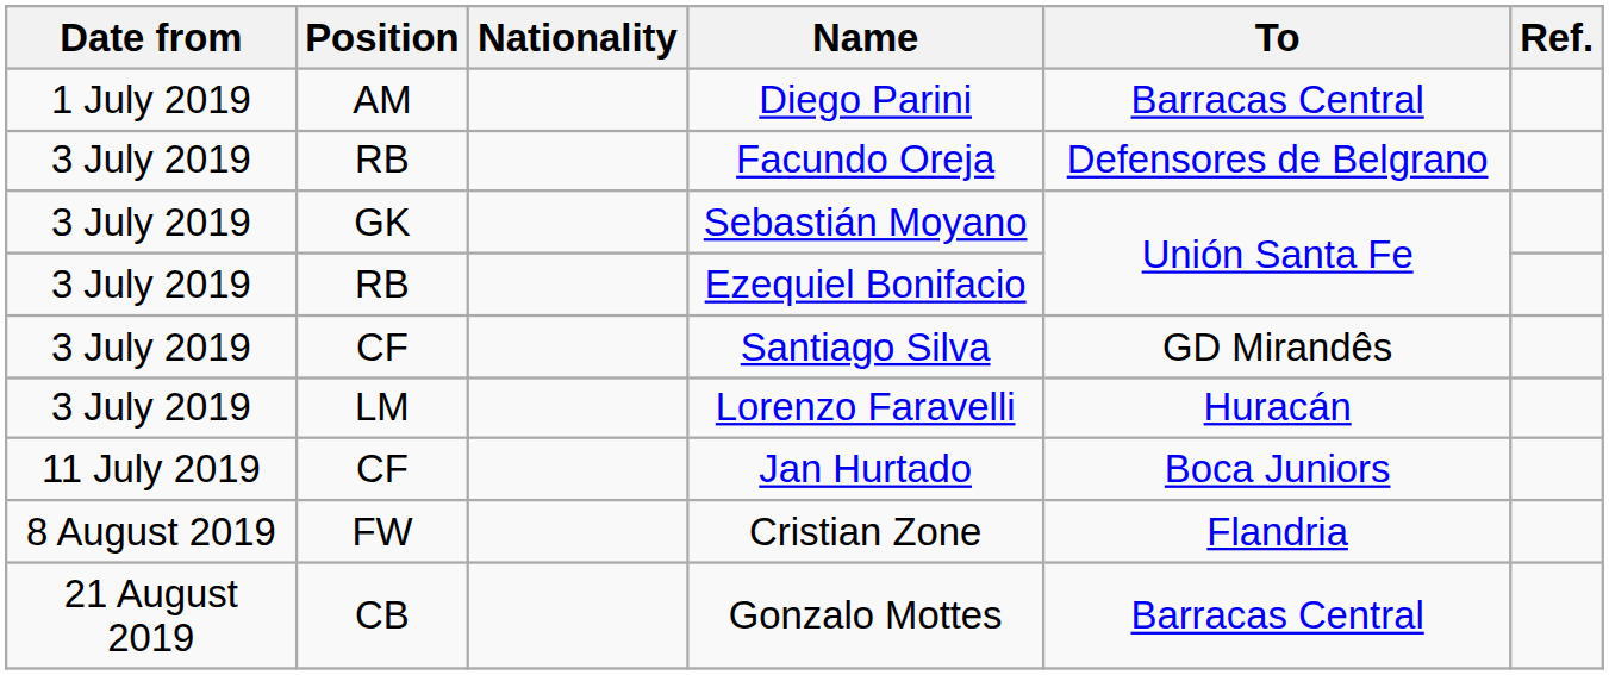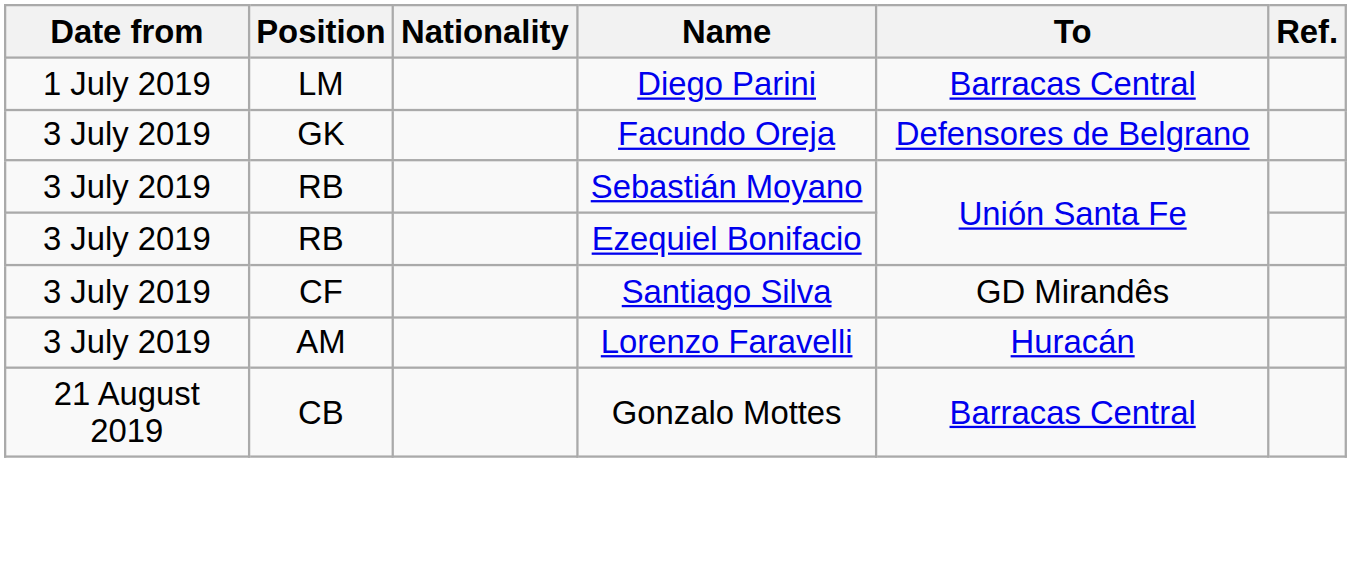 <table class="wikitable" style="text-align:center; font-size:90%; ">
 <tr>
 <th style="background:#; color:#; width:100px;">Date from</th>
 <th style="background:#; color:#; width:50px;">Position</th>
 <th style="background:#; color:#; width:50px;">Nationality</th>
 <th style="background:#; color:#; width:125px;">Name</th>
 <th style="background:#; color:#; width:165px;">To</th>
 <th style="background:#; color:#; width:25px;">Ref.</th>
 </tr>
 <tr>
 <td>1 July 2019</td>
-<td>AM</td>
+<td>LM</td>
 <td></td>
 <td><a href='#'>Diego Parini</a></td>
 <td> <a href='#'>Barracas Central</a></td>
 <td></td>
 </tr>
 <tr>
 <td>3 July 2019</td>
-<td>RB</td>
+<td>GK</td>
 <td></td>
 <td><a href='#'>Facundo Oreja</a></td>
 <td> <a href='#'>Defensores de Belgrano</a></td>
 <td></td>
 </tr>
 <tr>
 <td>3 July 2019</td>
-<td>GK</td>
+<td>RB</td>
 <td></td>
 <td><a href='#'>Sebastián Moyano</a></td>
 <td rowspan="2"> <a href='#'>Unión Santa Fe</a></td>
 <td></td>
 </tr>
 <tr>
 <td>3 July 2019</td>
 <td>RB</td>
 <td></td>
 <td><a href='#'>Ezequiel Bonifacio</a></td>
 <td></td>
 </tr>
 <tr>
 <td>3 July 2019</td>
 <td>CF</td>
 <td></td>
 <td><a href='#'>Santiago Silva</a></td>
 <td> GD Mirandês</td>
 <td></td>
 </tr>
 <tr>
 <td>3 July 2019</td>
-<td>LM</td>
+<td>AM</td>
 <td></td>
 <td><a href='#'>Lorenzo Faravelli</a></td>
 <td> <a href='#'>Huracán</a></td>
-<td></td>
-</tr>
-<tr>
-<td>11 July 2019</td>
-<td>CF</td>
-<td></td>
-<td><a href='#'>Jan Hurtado</a></td>
-<td> <a href='#'>Boca Juniors</a></td>
-<td></td>
-</tr>
-<tr>
-<td>8 August 2019</td>
-<td>FW</td>
-<td></td>
-<td>Cristian Zone</td>
-<td> <a href='#'>Flandria</a></td>
 <td></td>
 </tr>
 <tr>
 <td>21 August 2019</td>
 <td>CB</td>
 <td></td>
 <td>Gonzalo Mottes</td>
 <td> <a href='#'>Barracas Central</a></td>
 <td></td>
 </tr>
 </table>
